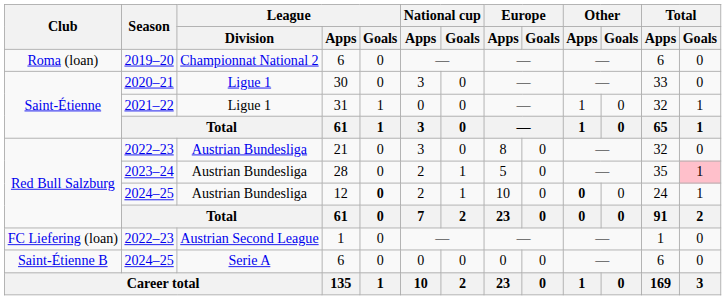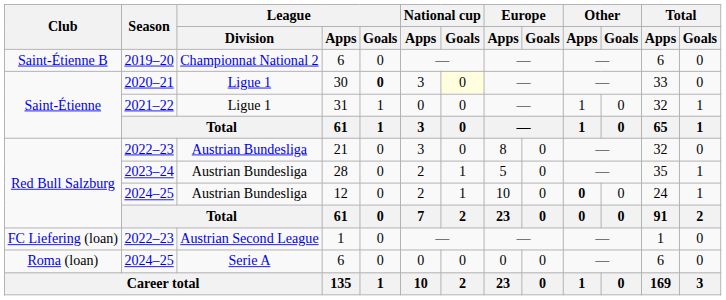 <table class="wikitable" style="text-align: center">
 <tr>
 <th rowspan="2">Club</th>
 <th rowspan="2">Season</th>
 <th colspan="3">League</th>
 <th colspan="2">National cup</th>
 <th colspan="2">Europe</th>
 <th colspan="2">Other</th>
 <th colspan="2">Total</th>
 </tr>
 <tr>
 <th>Division</th>
 <th>Apps</th>
 <th>Goals</th>
 <th>Apps</th>
 <th>Goals</th>
 <th>Apps</th>
 <th>Goals</th>
 <th>Apps</th>
 <th>Goals</th>
 <th>Apps</th>
 <th>Goals</th>
 </tr>
 <tr>
-<td><a href='#'>Roma</a> (loan)</td>
+<td><a href='#'>Saint-Étienne B</a></td>
 <td><a href='#'>2019–20</a></td>
 <td><a href='#'>Championnat National 2</a></td>
 <td>6</td>
 <td>0</td>
 <td colspan="2">—</td>
 <td colspan="2">—</td>
 <td colspan="2">—</td>
 <td>6</td>
 <td>0</td>
 </tr>
 <tr>
 <td rowspan="3"><a href='#'>Saint-Étienne</a></td>
 <td><a href='#'>2020–21</a></td>
 <td><a href='#'>Ligue 1</a></td>
 <td>30</td>
-<td>0</td>
+<td><strong>0</strong></td>
 <td>3</td>
-<td>0</td>
+<td style="background: lightyellow;">0</td>
 <td colspan="2">—</td>
 <td colspan="2">—</td>
 <td>33</td>
 <td>0</td>
 </tr>
 <tr>
 <td><a href='#'>2021–22</a></td>
 <td>Ligue 1</td>
 <td>31</td>
 <td>1</td>
 <td>0</td>
 <td>0</td>
 <td colspan="2">—</td>
 <td>1</td>
 <td>0</td>
 <td>32</td>
 <td>1</td>
 </tr>
 <tr>
 <th colspan="2">Total</th>
 <th>61</th>
 <th>1</th>
 <th>3</th>
 <th>0</th>
 <th colspan="2">—</th>
 <th>1</th>
 <th>0</th>
 <th>65</th>
 <th>1</th>
 </tr>
 <tr>
 <td rowspan="4"><a href='#'>Red Bull Salzburg</a></td>
 <td><a href='#'>2022–23</a></td>
 <td><a href='#'>Austrian Bundesliga</a></td>
 <td>21</td>
 <td>0</td>
 <td>3</td>
 <td>0</td>
 <td>8</td>
 <td>0</td>
 <td colspan="2">—</td>
 <td>32</td>
 <td>0</td>
 </tr>
 <tr>
 <td><a href='#'>2023–24</a></td>
 <td>Austrian Bundesliga</td>
 <td>28</td>
 <td>0</td>
 <td>2</td>
 <td>1</td>
 <td>5</td>
 <td>0</td>
 <td colspan="2">—</td>
 <td>35</td>
-<td style="background: pink;">1</td>
+<td>1</td>
 </tr>
 <tr>
 <td><a href='#'>2024–25</a></td>
 <td>Austrian Bundesliga</td>
 <td>12</td>
-<td><strong>0</strong></td>
+<td>0</td>
 <td>2</td>
 <td>1</td>
 <td>10</td>
 <td>0</td>
 <td><strong>0</strong></td>
 <td>0</td>
 <td>24</td>
 <td>1</td>
 </tr>
 <tr>
 <th colspan="2">Total</th>
 <th>61</th>
 <th>0</th>
 <th>7</th>
 <th>2</th>
 <th>23</th>
 <th>0</th>
 <th>0</th>
 <th>0</th>
 <th>91</th>
 <th>2</th>
 </tr>
 <tr>
 <td><a href='#'>FC Liefering</a> (loan)</td>
 <td><a href='#'>2022–23</a></td>
 <td><a href='#'>Austrian Second League</a></td>
 <td>1</td>
 <td>0</td>
 <td colspan="2">—</td>
 <td colspan="2">—</td>
 <td colspan="2">—</td>
 <td>1</td>
 <td>0</td>
 </tr>
 <tr>
-<td><a href='#'>Saint-Étienne B</a></td>
+<td><a href='#'>Roma</a> (loan)</td>
 <td><a href='#'>2024–25</a></td>
 <td><a href='#'>Serie A</a></td>
 <td>6</td>
 <td>0</td>
 <td>0</td>
 <td>0</td>
 <td>0</td>
 <td>0</td>
 <td colspan="2">—</td>
 <td>6</td>
 <td>0</td>
 </tr>
 <tr>
 <th colspan="3">Career total</th>
 <th>135</th>
 <th>1</th>
 <th>10</th>
 <th>2</th>
 <th>23</th>
 <th>0</th>
 <th>1</th>
 <th>0</th>
 <th>169</th>
 <th>3</th>
 </tr>
 </table>
